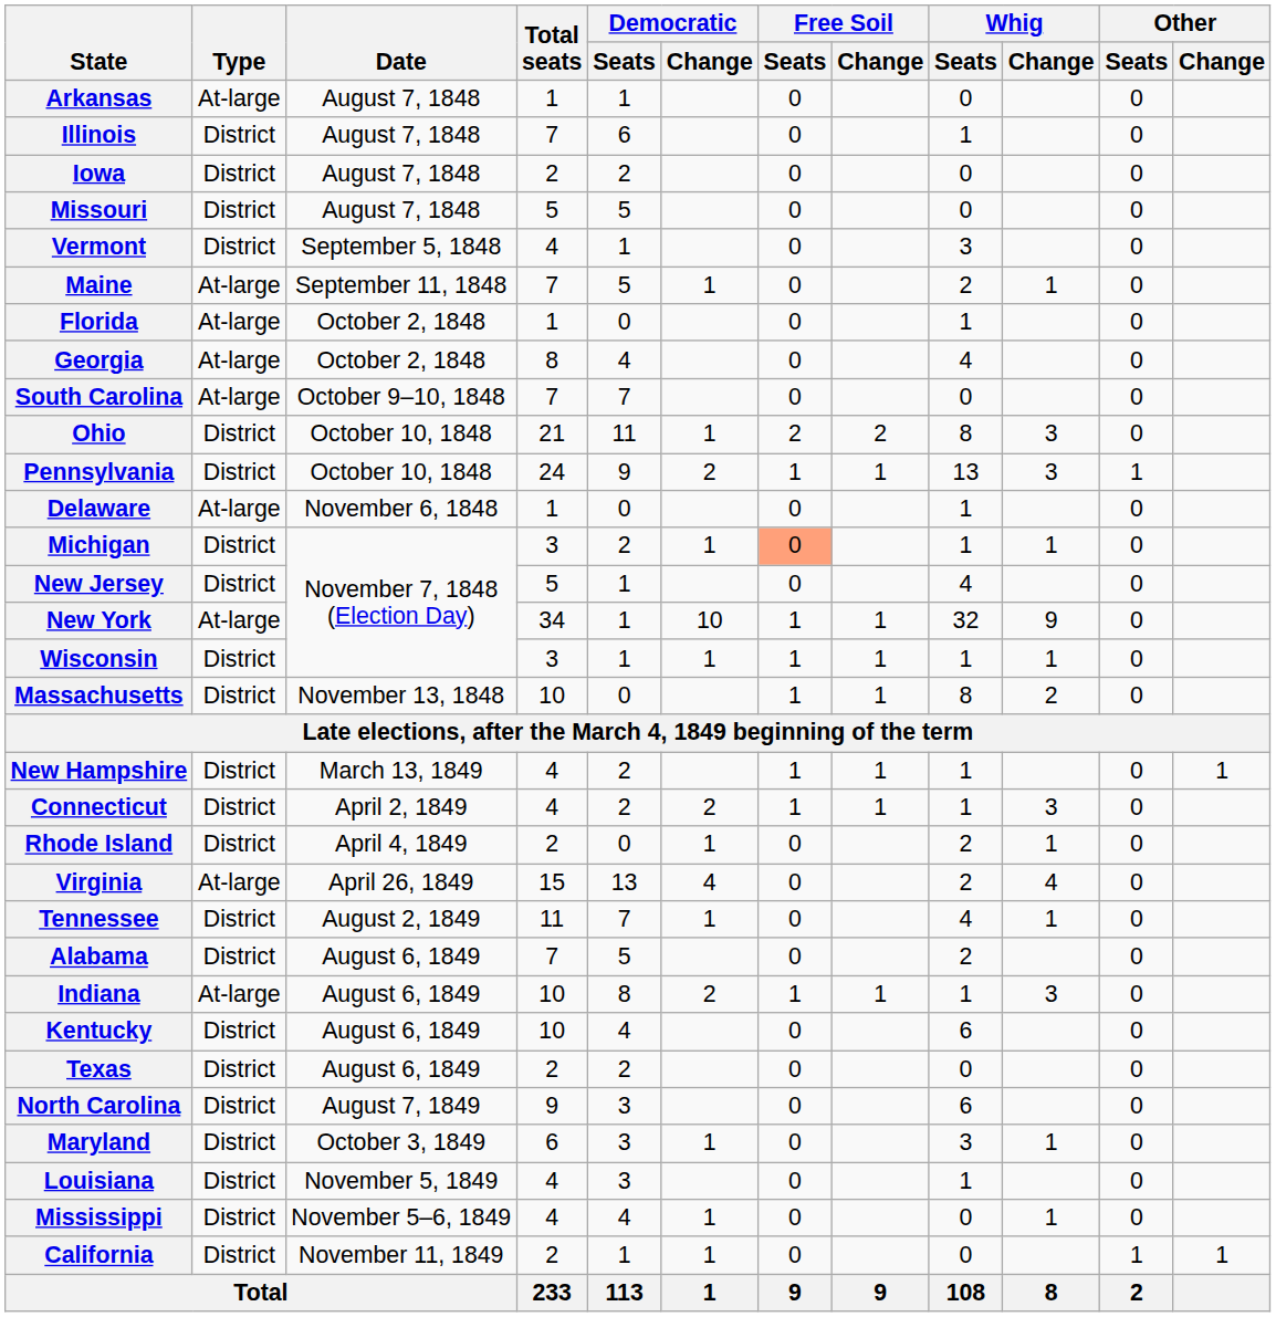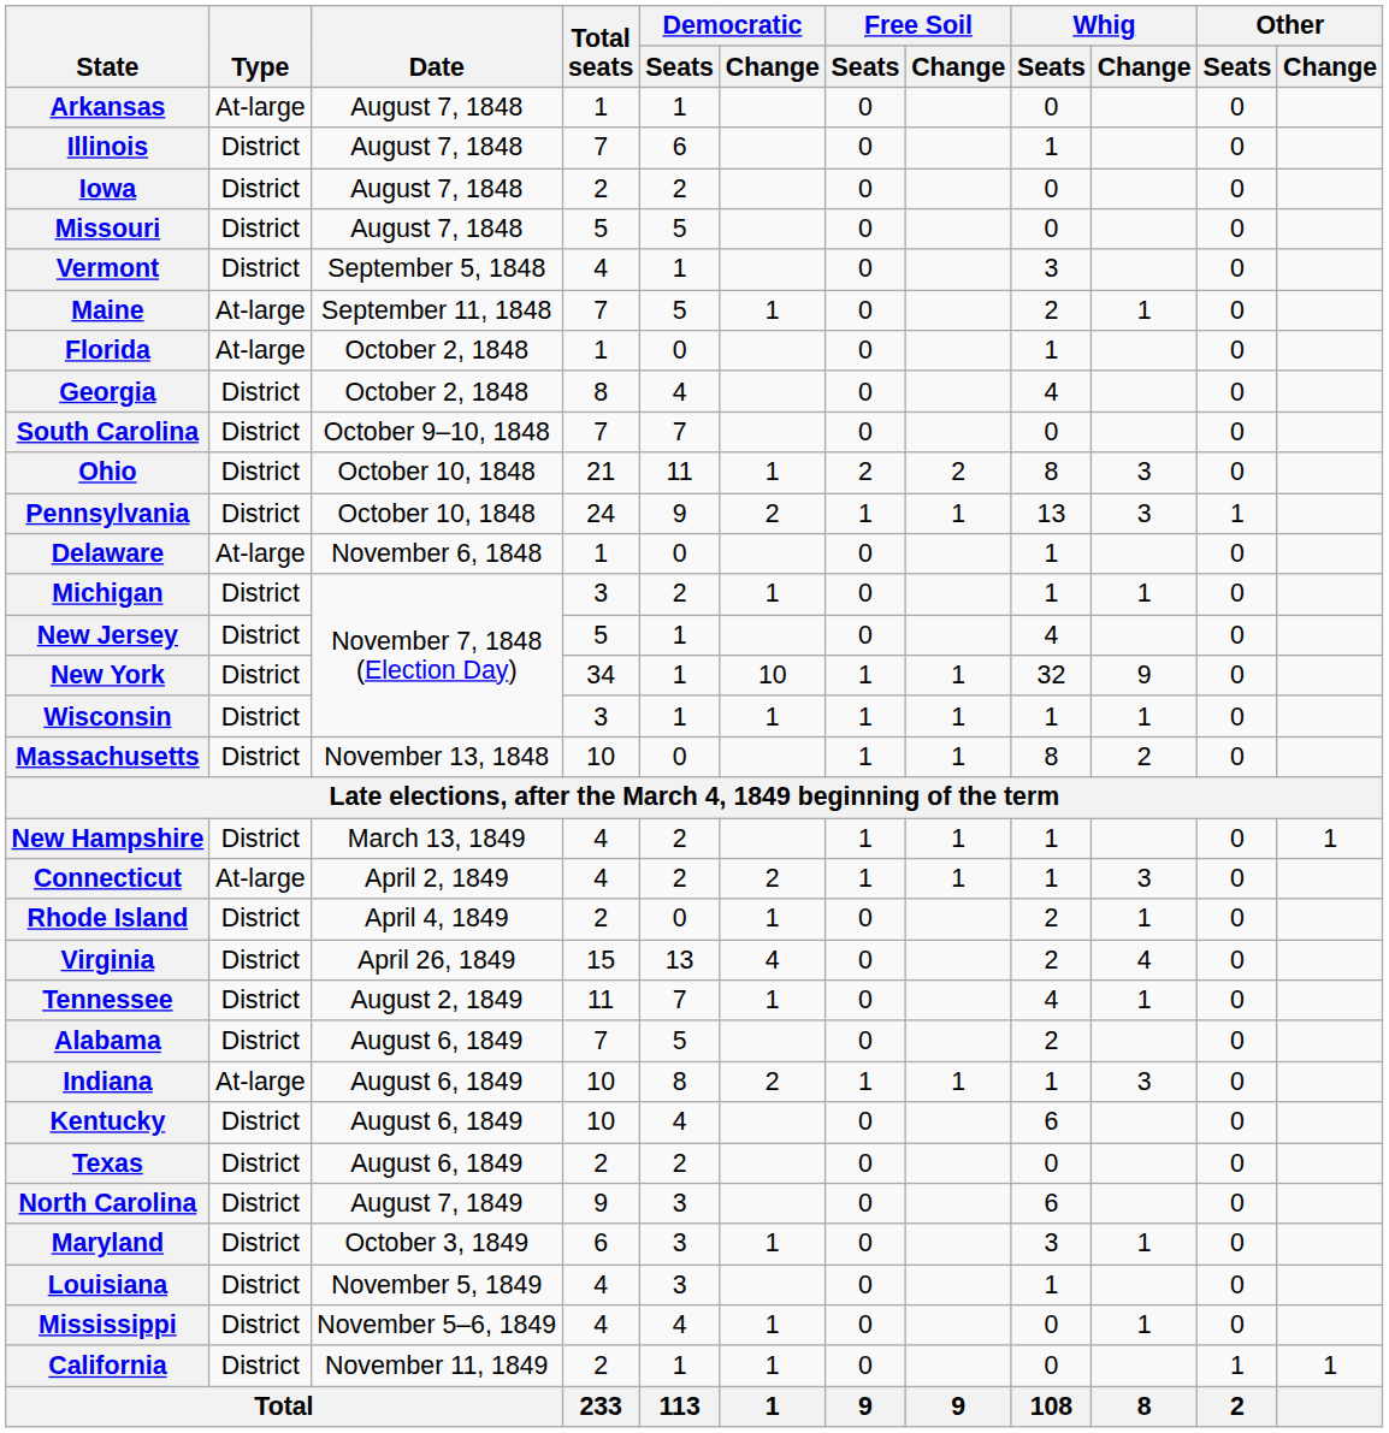 <table class="wikitable sortable" style="text-align:center">
 <tr valign=bottom>
 <th rowspan=2>State</th>
 <th rowspan=2>Type</th>
 <th rowspan=2>Date</th>
 <th rowspan=2>Total<br>seats</th>
 <th colspan=2 ><a href='#'>Democratic</a></th>
 <th colspan=2 ><a href='#'>Free Soil</a></th>
 <th colspan=2 ><a href='#'>Whig</a></th>
 <th colspan=2>Other</th>
 </tr>
 <tr>
 <th>Seats</th>
 <th>Change</th>
 <th>Seats</th>
 <th>Change</th>
 <th>Seats</th>
 <th>Change</th>
 <th>Seats</th>
 <th>Change</th>
 </tr>
 <tr>
 <th><a href='#'>Arkansas</a></th>
 <td>At-large</td>
 <td>August 7, 1848</td>
 <td>1</td>
 <td>1</td>
 <td></td>
 <td>0</td>
 <td></td>
 <td>0</td>
 <td></td>
 <td>0</td>
 <td></td>
 </tr>
 <tr>
 <th><a href='#'>Illinois</a></th>
 <td>District</td>
 <td>August 7, 1848</td>
 <td>7</td>
 <td>6</td>
 <td></td>
 <td>0</td>
 <td></td>
 <td>1</td>
 <td></td>
 <td>0</td>
 <td></td>
 </tr>
 <tr>
 <th><a href='#'>Iowa</a></th>
 <td>District</td>
 <td>August 7, 1848</td>
 <td>2</td>
 <td>2</td>
 <td></td>
 <td>0</td>
 <td></td>
 <td>0</td>
 <td></td>
 <td>0</td>
 <td></td>
 </tr>
 <tr>
 <th><a href='#'>Missouri</a></th>
 <td>District</td>
 <td>August 7, 1848</td>
 <td>5</td>
 <td>5</td>
 <td></td>
 <td>0</td>
 <td></td>
 <td>0</td>
 <td></td>
 <td>0</td>
 <td></td>
 </tr>
 <tr>
 <th><a href='#'>Vermont</a></th>
 <td>District</td>
 <td>September 5, 1848</td>
 <td>4</td>
 <td>1</td>
 <td></td>
 <td>0</td>
 <td></td>
 <td>3</td>
 <td></td>
 <td>0</td>
 <td></td>
 </tr>
 <tr>
 <th><a href='#'>Maine</a></th>
 <td>At-large</td>
 <td>September 11, 1848</td>
 <td>7</td>
 <td>5</td>
 <td>1</td>
 <td>0</td>
 <td></td>
 <td>2</td>
 <td>1</td>
 <td>0</td>
 <td></td>
 </tr>
 <tr>
 <th><a href='#'>Florida</a></th>
 <td>At-large</td>
 <td>October 2, 1848</td>
 <td>1</td>
 <td>0</td>
 <td></td>
 <td>0</td>
 <td></td>
 <td>1</td>
 <td></td>
 <td>0</td>
 <td></td>
 </tr>
 <tr>
 <th><a href='#'>Georgia</a></th>
-<td>At-large</td>
+<td>District</td>
 <td>October 2, 1848</td>
 <td>8</td>
 <td>4</td>
 <td></td>
 <td>0</td>
 <td></td>
 <td>4</td>
 <td></td>
 <td>0</td>
 <td></td>
 </tr>
 <tr>
 <th><a href='#'>South Carolina</a></th>
-<td>At-large</td>
+<td>District</td>
 <td data-sort-value="October 10, 1848">October 9–10, 1848</td>
 <td>7</td>
 <td>7</td>
 <td></td>
 <td>0</td>
 <td></td>
 <td>0</td>
 <td></td>
 <td>0</td>
 <td></td>
 </tr>
 <tr>
 <th><a href='#'>Ohio</a></th>
 <td>District</td>
 <td>October 10, 1848</td>
 <td>21</td>
 <td>11</td>
 <td>1</td>
 <td>2</td>
 <td>2</td>
 <td>8</td>
 <td>3</td>
 <td>0</td>
 <td></td>
 </tr>
 <tr>
 <th><a href='#'>Pennsylvania</a></th>
 <td>District</td>
 <td>October 10, 1848</td>
 <td>24</td>
 <td>9</td>
 <td>2</td>
 <td>1</td>
 <td>1</td>
 <td>13</td>
 <td>3</td>
 <td>1</td>
 <td></td>
 </tr>
 <tr>
 <th><a href='#'>Delaware</a></th>
 <td>At-large</td>
 <td>November 6, 1848</td>
 <td>1</td>
 <td>0</td>
 <td></td>
 <td>0</td>
 <td></td>
 <td>1</td>
 <td></td>
 <td>0</td>
 <td></td>
 </tr>
 <tr>
 <th><a href='#'>Michigan</a></th>
 <td>District</td>
 <td data-sort-value="November 7, 1848" rowspan=4>November 7, 1848<br>(<a href='#'>Election Day</a>)</td>
 <td>3</td>
 <td>2</td>
 <td>1</td>
-<td style="background: lightsalmon;">0</td>
+<td>0</td>
 <td></td>
 <td>1</td>
 <td>1</td>
 <td>0</td>
 <td></td>
 </tr>
 <tr>
 <th><a href='#'>New Jersey</a></th>
 <td>District</td>
 <td>5</td>
 <td>1</td>
 <td></td>
 <td>0</td>
 <td></td>
 <td>4</td>
 <td></td>
 <td>0</td>
 <td></td>
 </tr>
 <tr>
 <th><a href='#'>New York</a></th>
-<td>At-large</td>
+<td>District</td>
 <td>34</td>
 <td>1</td>
 <td>10</td>
 <td>1</td>
 <td>1</td>
 <td>32</td>
 <td>9</td>
 <td>0</td>
 <td></td>
 </tr>
 <tr>
 <th><a href='#'>Wisconsin</a></th>
 <td>District</td>
 <td>3</td>
 <td>1</td>
 <td>1</td>
 <td>1</td>
 <td>1</td>
 <td>1</td>
 <td>1</td>
 <td>0</td>
 <td></td>
 </tr>
 <tr>
 <th><a href='#'>Massachusetts</a></th>
 <td>District</td>
 <td>November 13, 1848</td>
 <td>10</td>
 <td>0</td>
 <td></td>
 <td>1</td>
 <td>1</td>
 <td>8</td>
 <td>2</td>
 <td>0</td>
 <td></td>
 </tr>
 <tr>
 <th data-sort-value="March 5, 1849" colspan=12>Late elections, after the March 4, 1849 beginning of the term</th>
 </tr>
 <tr>
 <th><a href='#'>New Hampshire</a></th>
 <td>District</td>
 <td>March 13, 1849</td>
 <td>4</td>
 <td>2</td>
 <td></td>
 <td>1</td>
 <td>1</td>
 <td>1</td>
 <td></td>
 <td>0</td>
 <td>1</td>
 </tr>
 <tr>
 <th><a href='#'>Connecticut</a></th>
-<td>District</td>
+<td>At-large</td>
 <td>April 2, 1849</td>
 <td>4</td>
 <td>2</td>
 <td>2</td>
 <td>1</td>
 <td>1</td>
 <td>1</td>
 <td>3</td>
 <td>0</td>
 <td></td>
 </tr>
 <tr>
 <th><a href='#'>Rhode Island</a></th>
 <td>District</td>
 <td>April 4, 1849</td>
 <td>2</td>
 <td>0</td>
 <td>1</td>
 <td>0</td>
 <td></td>
 <td>2</td>
 <td>1</td>
 <td>0</td>
 <td></td>
 </tr>
 <tr>
 <th><a href='#'>Virginia</a></th>
-<td>At-large</td>
+<td>District</td>
 <td>April 26, 1849</td>
 <td>15</td>
 <td>13</td>
 <td>4</td>
 <td>0</td>
 <td></td>
 <td>2</td>
 <td>4</td>
 <td>0</td>
 <td></td>
 </tr>
 <tr>
 <th><a href='#'>Tennessee</a></th>
 <td>District</td>
 <td>August 2, 1849</td>
 <td>11</td>
 <td>7</td>
 <td>1</td>
 <td>0</td>
 <td></td>
 <td>4</td>
 <td>1</td>
 <td>0</td>
 <td></td>
 </tr>
 <tr>
 <th><a href='#'>Alabama</a></th>
 <td>District</td>
 <td>August 6, 1849</td>
 <td>7</td>
 <td>5</td>
 <td></td>
 <td>0</td>
 <td></td>
 <td>2</td>
 <td></td>
 <td>0</td>
 <td></td>
 </tr>
 <tr>
 <th><a href='#'>Indiana</a></th>
 <td>At-large</td>
 <td>August 6, 1849</td>
 <td>10</td>
 <td>8</td>
 <td>2</td>
 <td>1</td>
 <td>1</td>
 <td>1</td>
 <td>3</td>
 <td>0</td>
 <td></td>
 </tr>
 <tr>
 <th><a href='#'>Kentucky</a></th>
 <td>District</td>
 <td>August 6, 1849</td>
 <td>10</td>
 <td>4</td>
 <td></td>
 <td>0</td>
 <td></td>
 <td>6</td>
 <td></td>
 <td>0</td>
 <td></td>
 </tr>
 <tr>
 <th><a href='#'>Texas</a></th>
 <td>District</td>
 <td>August 6, 1849</td>
 <td>2</td>
 <td>2</td>
 <td></td>
 <td>0</td>
 <td></td>
 <td>0</td>
 <td></td>
 <td>0</td>
 <td></td>
 </tr>
 <tr>
 <th><a href='#'>North Carolina</a></th>
 <td>District</td>
 <td>August 7, 1849</td>
 <td>9</td>
 <td>3</td>
 <td></td>
 <td>0</td>
 <td></td>
 <td>6</td>
 <td></td>
 <td>0</td>
 <td></td>
 </tr>
 <tr>
 <th><a href='#'>Maryland</a></th>
 <td>District</td>
 <td>October 3, 1849</td>
 <td>6</td>
 <td>3</td>
 <td>1</td>
 <td>0</td>
 <td></td>
 <td>3</td>
 <td>1</td>
 <td>0</td>
 <td></td>
 </tr>
 <tr>
 <th><a href='#'>Louisiana</a></th>
 <td>District</td>
 <td>November 5, 1849</td>
 <td>4</td>
 <td>3</td>
 <td></td>
 <td>0</td>
 <td></td>
 <td>1</td>
 <td></td>
 <td>0</td>
 <td></td>
 </tr>
 <tr>
 <th><a href='#'>Mississippi</a></th>
 <td>District</td>
 <td data-sort-value="November 6, 1849">November 5–6, 1849</td>
 <td>4</td>
 <td>4</td>
 <td>1</td>
 <td>0</td>
 <td></td>
 <td>0</td>
 <td>1</td>
 <td>0</td>
 <td></td>
 </tr>
 <tr>
 <th><a href='#'>California</a></th>
 <td>District</td>
 <td>November 11, 1849</td>
 <td>2</td>
 <td>1</td>
 <td>1</td>
 <td>0</td>
 <td></td>
 <td>0</td>
 <td></td>
 <td>1</td>
 <td>1</td>
 </tr>
 <tr>
 <th colspan=3>Total</th>
 <th>233</th>
 <th>113<br></th>
 <th>1</th>
 <th>9<br></th>
 <th>9</th>
 <th>108<br></th>
 <th>8</th>
 <th>2<br></th>
 <th></th>
 </tr>
 </table>
